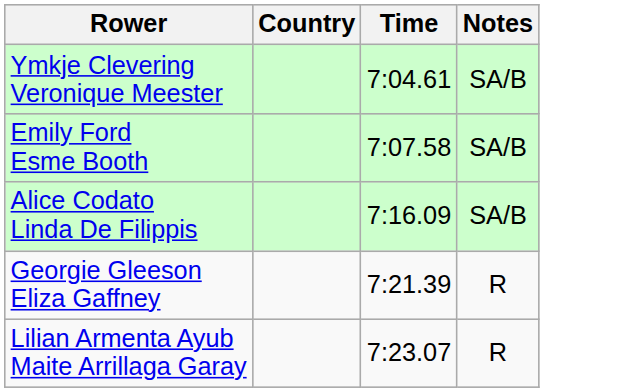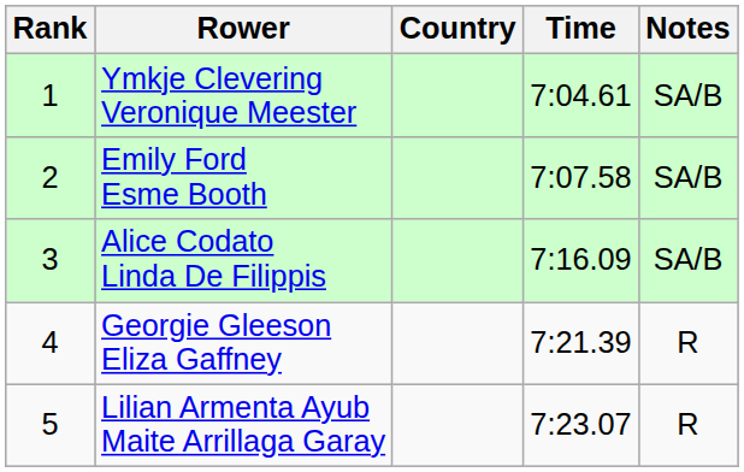 <table class="wikitable" style="text-align:center">
 <tr>
+<th>Rank</th>
 <th>Rower</th>
 <th>Country</th>
 <th>Time</th>
 <th>Notes</th>
 </tr>
 <tr bgcolor=ccffcc>
+<td>1</td>
 <td align="left"><a href='#'>Ymkje Clevering</a><br><a href='#'>Veronique Meester</a></td>
 <td align="left"></td>
 <td>7:04.61</td>
 <td>SA/B</td>
 </tr>
 <tr bgcolor=ccffcc>
+<td>2</td>
 <td align="left"><a href='#'>Emily Ford</a><br><a href='#'>Esme Booth</a></td>
 <td align="left"></td>
 <td>7:07.58</td>
 <td>SA/B</td>
 </tr>
 <tr bgcolor=ccffcc>
+<td>3</td>
 <td align="left"><a href='#'>Alice Codato</a><br><a href='#'>Linda De Filippis</a></td>
 <td align="left"></td>
 <td>7:16.09</td>
 <td>SA/B</td>
 </tr>
 <tr>
+<td>4</td>
 <td align="left"><a href='#'>Georgie Gleeson</a><br><a href='#'>Eliza Gaffney</a></td>
 <td align="left"></td>
 <td>7:21.39</td>
 <td>R</td>
 </tr>
 <tr>
+<td>5</td>
 <td align="left"><a href='#'>Lilian Armenta Ayub</a><br><a href='#'>Maite Arrillaga Garay</a></td>
 <td align="left"></td>
 <td>7:23.07</td>
 <td>R</td>
 </tr>
 </table>
